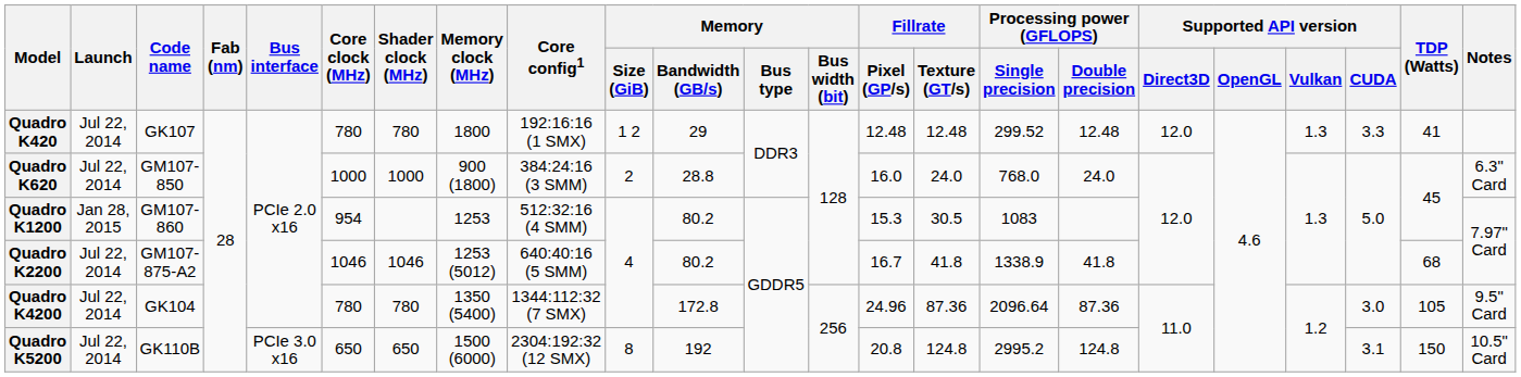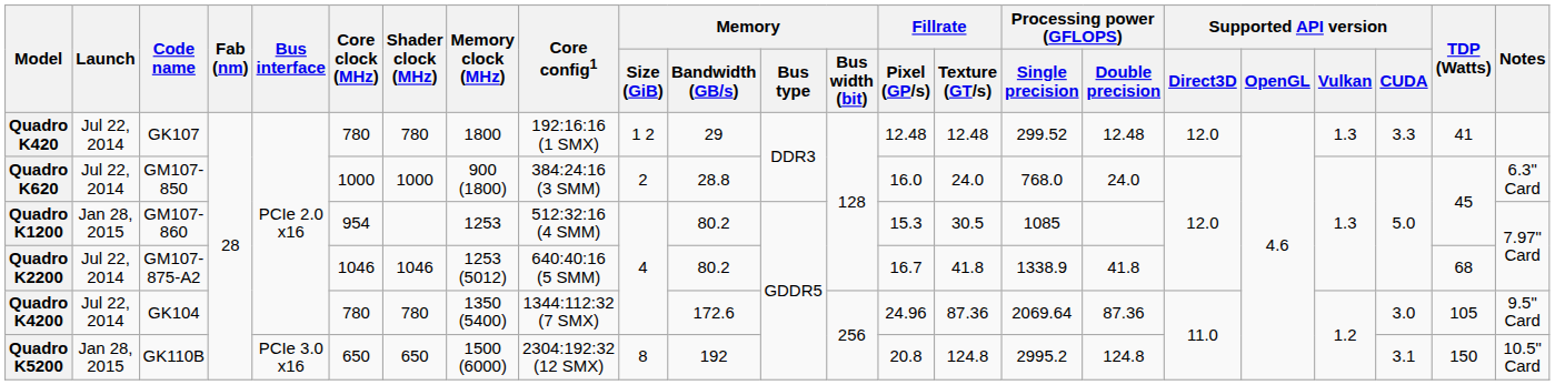 <table class="mw-datatable wikitable sortable sort-under" style="font-size:85%; text-align:center;">
 <tr>
 <th rowspan=2>Model</th>
 <th rowspan="2">Launch</th>
 <th rowspan=2><a href='#'>Code name</a></th>
 <th rowspan=2>Fab (<a href='#'>nm</a>)</th>
 <th rowspan=2><a href='#'>Bus</a> <a href='#'>interface</a></th>
 <th rowspan=2>Core clock (<a href='#'>MHz</a>)</th>
 <th rowspan=2>Shader clock (<a href='#'>MHz</a>)</th>
 <th rowspan=2>Memory clock (<a href='#'>MHz</a>)</th>
 <th rowspan="2">Core config<sup>1</sup></th>
 <th colspan=4>Memory</th>
 <th colspan="2"><a href='#'>Fillrate</a></th>
 <th colspan="2">Processing power (<a href='#'>GFLOPS</a>)</th>
 <th colspan=4>Supported <a href='#'>API</a> version</th>
 <th rowspan=2><a href='#'>TDP</a> (Watts)</th>
 <th rowspan=2>Notes</th>
 </tr>
 <tr>
 <th>Size (<a href='#'>GiB</a>)</th>
 <th>Bandwidth (<a href='#'>GB/s</a>)</th>
 <th>Bus type</th>
 <th>Bus width (<a href='#'>bit</a>)</th>
 <th>Pixel (<a href='#'>GP</a>/s)</th>
 <th>Texture (<a href='#'>GT</a>/s)</th>
 <th><a href='#'>Single precision</a></th>
 <th><a href='#'>Double precision</a></th>
 <th><a href='#'>Direct3D</a></th>
 <th><a href='#'>OpenGL</a></th>
 <th><a href='#'>Vulkan</a></th>
 <th><a href='#'>CUDA</a></th>
 </tr>
 <tr>
 <th>Quadro K420</th>
 <td>Jul 22, 2014</td>
 <td>GK107</td>
 <td rowspan="6">28</td>
 <td rowspan="5">PCIe 2.0 x16</td>
 <td>780</td>
 <td>780</td>
 <td>1800</td>
 <td>192:16:16<br>(1 SMX)</td>
 <td>1 2</td>
 <td>29</td>
 <td rowspan="2">DDR3</td>
 <td rowspan="4">128</td>
 <td>12.48</td>
 <td>12.48</td>
 <td>299.52</td>
 <td>12.48</td>
 <td>12.0</td>
 <td rowspan="6">4.6</td>
 <td>1.3</td>
 <td>3.3</td>
 <td>41</td>
 <td></td>
 </tr>
 <tr>
 <th>Quadro K620</th>
 <td>Jul 22, 2014</td>
 <td>GM107-850</td>
 <td>1000</td>
 <td>1000</td>
 <td>900<br>(1800)</td>
 <td>384:24:16<br>(3 SMM)</td>
 <td>2</td>
 <td>28.8</td>
 <td>16.0</td>
 <td>24.0</td>
 <td>768.0</td>
 <td>24.0</td>
 <td rowspan="3">12.0</td>
 <td rowspan="3">1.3</td>
 <td rowspan="3">5.0</td>
 <td rowspan="2">45</td>
 <td>6.3" Card</td>
 </tr>
 <tr>
 <th>Quadro K1200</th>
 <td>Jan 28, 2015</td>
 <td>GM107-860</td>
 <td>954</td>
 <td></td>
 <td>1253</td>
 <td>512:32:16<br>(4 SMM)</td>
 <td rowspan="3">4</td>
 <td>80.2</td>
 <td rowspan="4">GDDR5</td>
 <td>15.3</td>
 <td>30.5</td>
-<td>1083</td>
+<td>1085</td>
 <td></td>
 <td rowspan="2">7.97" Card</td>
 </tr>
 <tr>
 <th>Quadro K2200</th>
 <td>Jul 22, 2014</td>
 <td>GM107-875-A2</td>
 <td>1046</td>
 <td>1046</td>
 <td>1253<br>(5012)</td>
 <td>640:40:16<br>(5 SMM)</td>
 <td>80.2</td>
 <td>16.7</td>
 <td>41.8</td>
 <td>1338.9</td>
 <td>41.8</td>
 <td>68</td>
 </tr>
 <tr>
 <th>Quadro K4200</th>
 <td>Jul 22, 2014</td>
 <td>GK104</td>
 <td>780</td>
 <td>780</td>
 <td>1350<br>(5400)</td>
 <td>1344:112:32<br>(7 SMX)</td>
-<td>172.8</td>
+<td>172.6</td>
 <td rowspan="2">256</td>
 <td>24.96</td>
 <td>87.36</td>
-<td>2096.64</td>
+<td>2069.64</td>
 <td>87.36</td>
 <td rowspan="2">11.0</td>
 <td rowspan="2">1.2</td>
 <td>3.0</td>
 <td>105</td>
 <td>9.5" Card</td>
 </tr>
 <tr>
 <th>Quadro K5200</th>
-<td>Jul 22, 2014</td>
+<td>Jan 28, 2015</td>
 <td>GK110B</td>
 <td>PCIe 3.0 x16</td>
 <td>650</td>
 <td>650</td>
 <td>1500<br>(6000)</td>
 <td>2304:192:32<br>(12 SMX)</td>
 <td>8</td>
 <td>192</td>
 <td>20.8</td>
 <td>124.8</td>
 <td>2995.2</td>
 <td>124.8</td>
 <td>3.1</td>
 <td>150</td>
 <td>10.5" Card</td>
 </tr>
 </table>
